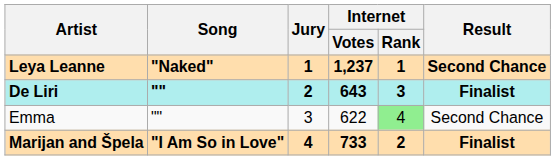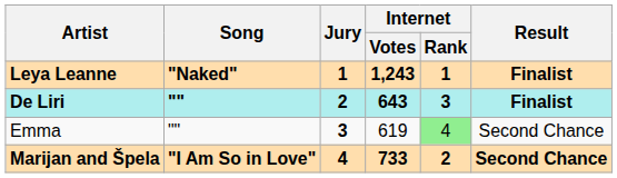 <table class="sortable wikitable" style="margin: 1em auto 1em auto; text-align:center">
 <tr>
 <th scope="col" rowspan="2">Artist</th>
 <th scope="col" rowspan="2">Song</th>
 <th scope="col" rowspan="2">Jury</th>
 <th scope="col" colspan="2">Internet</th>
 <th scope="col" rowspan="2">Result</th>
 </tr>
 <tr>
 <th scope="col">Votes</th>
 <th scope="col">Rank</th>
 </tr>
 <tr style="font-weight:bold; background:navajowhite;">
 <td align="left">Leya Leanne</td>
 <td align="left">"Naked"</td>
 <td>1</td>
-<td>1,237</td>
+<td>1,243</td>
 <td>1</td>
-<td>Second Chance</td>
+<td>Finalist</td>
 </tr>
 <tr style="font-weight:bold; background:paleturquoise;">
 <td align="left">De Liri</td>
 <td align="left">""</td>
 <td>2</td>
 <td>643</td>
 <td>3</td>
 <td>Finalist</td>
 </tr>
 <tr>
 <td align="left">Emma</td>
 <td align="left">""</td>
-<td>3</td>
-<td>622</td>
+<td><strong>3</strong></td>
+<td>619</td>
 <td style="background: lightgreen;">4</td>
 <td>Second Chance</td>
 </tr>
 <tr style="font-weight:bold; background:navajowhite;">
 <td align="left">Marijan and Špela</td>
 <td align="left">"I Am So in Love"</td>
 <td>4</td>
 <td>733</td>
 <td>2</td>
-<td>Finalist</td>
+<td>Second Chance</td>
 </tr>
 </table>
